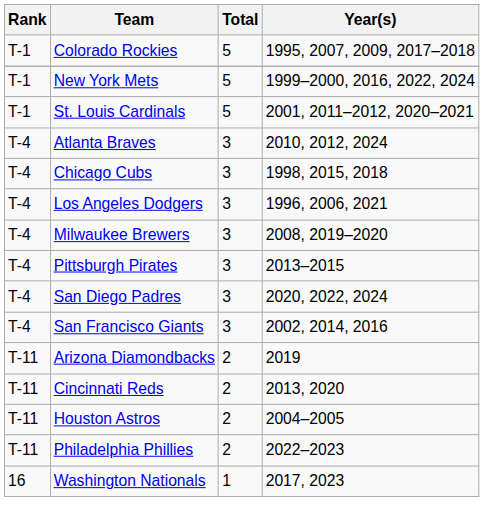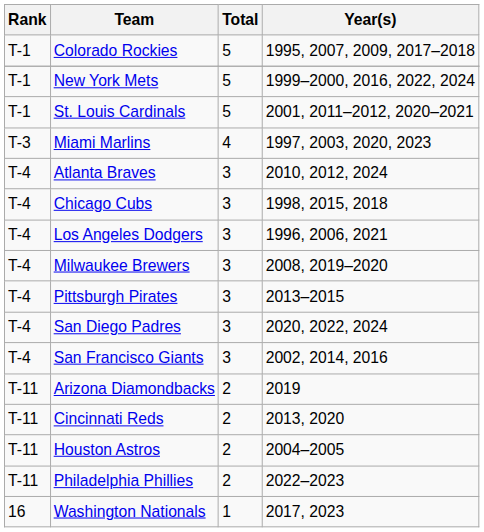 <table class="wikitable" style="font-size:1.00em; line-height:1.5em;">
 <tr>
 <th>Rank</th>
 <th>Team</th>
 <th>Total</th>
 <th>Year(s)</th>
 </tr>
 <tr>
 <td>T-1</td>
 <td><a href='#'>Colorado Rockies</a></td>
 <td>5</td>
 <td>1995, 2007, 2009, 2017–2018</td>
 </tr>
 <tr>
 </tr>
 <tr>
 <td>T-1</td>
 <td><a href='#'>New York Mets</a></td>
 <td>5</td>
 <td>1999–2000, 2016, 2022, 2024</td>
 </tr>
 <tr>
 <td>T-1</td>
 <td><a href='#'>St. Louis Cardinals</a></td>
 <td>5</td>
 <td>2001, 2011–2012, 2020–2021</td>
+</tr>
+<tr>
+<td>T-3</td>
+<td><a href='#'>Miami Marlins</a></td>
+<td>4</td>
+<td>1997, 2003, 2020, 2023</td>
 </tr>
 <tr>
 <td>T-4</td>
 <td><a href='#'>Atlanta Braves</a></td>
 <td>3</td>
 <td>2010, 2012, 2024</td>
 </tr>
 <tr>
 <td>T-4</td>
 <td><a href='#'>Chicago Cubs</a></td>
 <td>3</td>
 <td>1998, 2015, 2018</td>
 </tr>
 <tr>
 <td>T-4</td>
 <td><a href='#'>Los Angeles Dodgers</a></td>
 <td>3</td>
 <td>1996, 2006, 2021</td>
 </tr>
 <tr>
 <td>T-4</td>
 <td><a href='#'>Milwaukee Brewers</a></td>
 <td>3</td>
 <td>2008, 2019–2020</td>
 </tr>
 <tr>
 <td>T-4</td>
 <td><a href='#'>Pittsburgh Pirates</a></td>
 <td>3</td>
 <td>2013–2015</td>
 </tr>
 <tr>
 <td>T-4</td>
 <td><a href='#'>San Diego Padres</a></td>
 <td>3</td>
 <td>2020, 2022, 2024</td>
 </tr>
 <tr>
 <td>T-4</td>
 <td><a href='#'>San Francisco Giants</a></td>
 <td>3</td>
 <td>2002, 2014, 2016</td>
 </tr>
 <tr>
 <td>T-11</td>
 <td><a href='#'>Arizona Diamondbacks</a></td>
 <td>2</td>
 <td>2019</td>
 </tr>
 <tr>
 <td>T-11</td>
 <td><a href='#'>Cincinnati Reds</a></td>
 <td>2</td>
 <td>2013, 2020</td>
 </tr>
 <tr>
 <td>T-11</td>
 <td><a href='#'>Houston Astros</a></td>
 <td>2</td>
 <td>2004–2005</td>
 </tr>
 <tr>
 <td>T-11</td>
 <td><a href='#'>Philadelphia Phillies</a></td>
 <td>2</td>
 <td>2022–2023</td>
 </tr>
 <tr>
 <td>16</td>
 <td><a href='#'>Washington Nationals</a></td>
 <td>1</td>
 <td>2017, 2023</td>
 </tr>
 </table>
